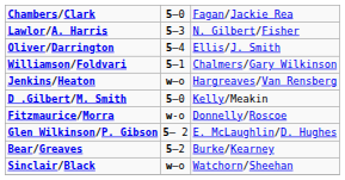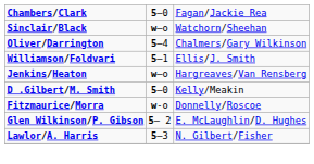 <table class="wikitable ">
 <tr>
 <td>  <strong><a href='#'>Chambers</a>/<a href='#'>Clark</a></strong></td>
 <td style="text-align:center;"><strong>5</strong>–0</td>
 <td>  <a href='#'>Fagan</a>/<a href='#'>Jackie Rea</a></td>
 </tr>
 <tr>
-<td>  <strong><a href='#'>Lawlor</a>/<a href='#'>A. Harris</a></strong></td>
-<td style="text-align:center;"><strong>5</strong>–3</td>
-<td>  <a href='#'>N. Gilbert</a>/<a href='#'>Fisher</a></td>
+<td>  <strong><a href='#'>Sinclair</a>/<a href='#'>Black</a></strong></td>
+<td style="text-align:center;"><strong>w</strong>–o</td>
+<td>  <a href='#'>Watchorn</a>/<a href='#'>Sheehan</a></td>
 </tr>
 <tr>
 <td>  <strong><a href='#'>Oliver</a>/<a href='#'>Darrington</a></strong></td>
 <td style="text-align:center;"><strong>5</strong>–4</td>
-<td>  <a href='#'>Ellis</a>/<a href='#'>J. Smith</a></td>
+<td>  <a href='#'>Chalmers</a>/<a href='#'>Gary Wilkinson</a></td>
 </tr>
 <tr>
 <td>  <strong><a href='#'>Williamson</a>/<a href='#'>Foldvari</a></strong></td>
 <td style="text-align:center;"><strong>5</strong>–1</td>
-<td>  <a href='#'>Chalmers</a>/<a href='#'>Gary Wilkinson</a></td>
+<td>  <a href='#'>Ellis</a>/<a href='#'>J. Smith</a></td>
 </tr>
 <tr>
 <td>  <strong><a href='#'>Jenkins</a>/<a href='#'>Heaton</a></strong></td>
 <td style="text-align:center;"><strong>w</strong>–o</td>
 <td>  <a href='#'>Hargreaves</a>/<a href='#'>Van Rensberg</a></td>
 </tr>
 <tr>
 <td>  <strong><a href='#'>D .Gilbert</a>/<a href='#'>M. Smith</a></strong></td>
 <td style="text-align:center;"><strong>5</strong>–0</td>
 <td>  <a href='#'>Kelly</a>/Meakin</td>
 </tr>
 <tr>
 <td>  <strong><a href='#'>Fitzmaurice</a>/<a href='#'>Morra</a></strong></td>
 <td style="text-align:center;"><strong>w</strong>-o</td>
 <td>  <a href='#'>Donnelly</a>/<a href='#'>Roscoe</a></td>
 </tr>
 <tr>
 <td>  <strong><a href='#'>Glen Wilkinson</a>/<a href='#'>P. Gibson</a></strong></td>
 <td style="text-align:center;"><strong>5</strong>– 2</td>
 <td>  <a href='#'>E. McLaughlin</a>/<a href='#'>D. Hughes</a></td>
 </tr>
 <tr>
-<td>  <strong><a href='#'>Bear</a>/<a href='#'>Greaves</a></strong></td>
-<td style="text-align:center;"><strong>5</strong>–2</td>
-<td>  <a href='#'>Burke</a>/<a href='#'>Kearney</a></td>
-</tr>
-<tr>
-<td>  <strong><a href='#'>Sinclair</a>/<a href='#'>Black</a></strong></td>
-<td style="text-align:center;"><strong>w</strong>–o</td>
-<td>  <a href='#'>Watchorn</a>/<a href='#'>Sheehan</a></td>
+<td>  <strong><a href='#'>Lawlor</a>/<a href='#'>A. Harris</a></strong></td>
+<td style="text-align:center;"><strong>5</strong>–3</td>
+<td>  <a href='#'>N. Gilbert</a>/<a href='#'>Fisher</a></td>
 </tr>
 <tr>
 </tr>
 </table>
